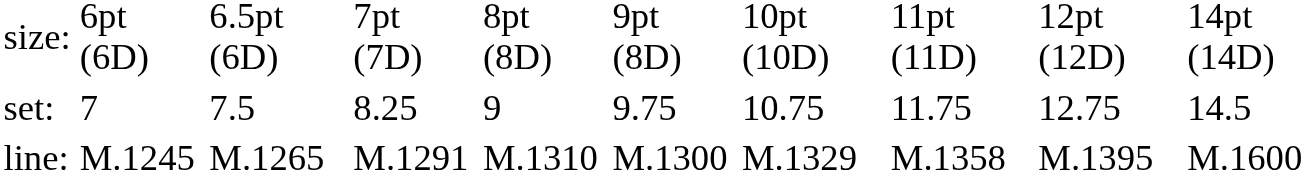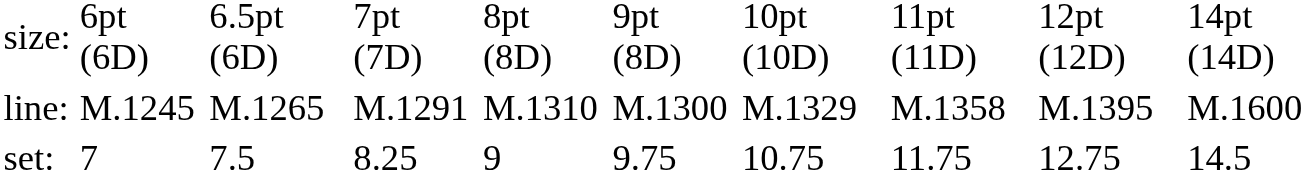 <table style="margin-left:40px;">
 <tr>
 <td>size:</td>
 <td>6pt (6D)</td>
 <td>6.5pt (6D)</td>
 <td>7pt (7D)</td>
 <td>8pt (8D)</td>
 <td>9pt (8D)</td>
 <td>10pt (10D)</td>
 <td>11pt (11D)</td>
 <td>12pt (12D)</td>
 <td>14pt (14D)</td>
 </tr>
 <tr>
+<td>line:</td>
+<td>M.1245</td>
+<td>M.1265</td>
+<td>M.1291</td>
+<td>M.1310</td>
+<td>M.1300</td>
+<td>M.1329</td>
+<td>M.1358</td>
+<td>M.1395</td>
+<td>M.1600</td>
+</tr>
+<tr>
 <td>set:</td>
 <td>7</td>
 <td>7.5</td>
 <td>8.25</td>
 <td>9</td>
 <td>9.75</td>
 <td>10.75</td>
 <td>11.75</td>
 <td>12.75</td>
 <td>14.5</td>
 </tr>
-<tr>
-<td>line:</td>
-<td>M.1245</td>
-<td>M.1265</td>
-<td>M.1291</td>
-<td>M.1310</td>
-<td>M.1300</td>
-<td>M.1329</td>
-<td>M.1358</td>
-<td>M.1395</td>
-<td>M.1600</td>
-</tr>
 </table>
